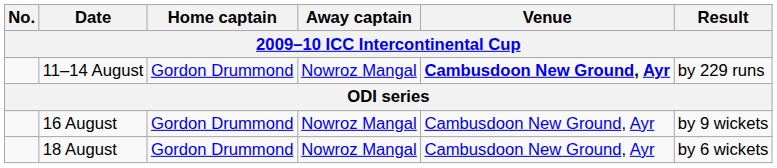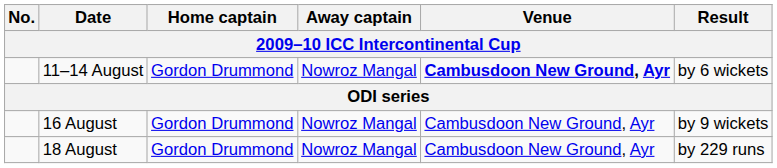 <table class="wikitable">
 <tr>
 <th>No.</th>
 <th>Date</th>
 <th>Home captain</th>
 <th>Away captain</th>
 <th>Venue</th>
 <th>Result</th>
 </tr>
 <tr>
 <th colspan="9"><a href='#'>2009–10 ICC Intercontinental Cup</a></th>
 </tr>
 <tr>
 <td></td>
 <td>11–14 August</td>
 <td><a href='#'>Gordon Drummond</a></td>
 <td><a href='#'>Nowroz Mangal</a></td>
 <td><strong><a href='#'>Cambusdoon New Ground</a>, <a href='#'>Ayr</a></strong></td>
-<td> by 229 runs</td>
+<td> by 6 wickets</td>
 </tr>
 <tr>
 <th colspan="9">ODI series</th>
 </tr>
 <tr>
 <td></td>
 <td>16 August</td>
 <td><a href='#'>Gordon Drummond</a></td>
 <td><a href='#'>Nowroz Mangal</a></td>
 <td><a href='#'>Cambusdoon New Ground</a>, <a href='#'>Ayr</a></td>
 <td> by 9 wickets</td>
 </tr>
 <tr>
 <td></td>
 <td>18 August</td>
 <td><a href='#'>Gordon Drummond</a></td>
 <td><a href='#'>Nowroz Mangal</a></td>
 <td><a href='#'>Cambusdoon New Ground</a>, <a href='#'>Ayr</a></td>
-<td> by 6 wickets</td>
+<td> by 229 runs</td>
 </tr>
 </table>
